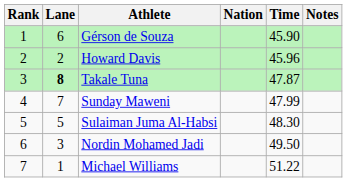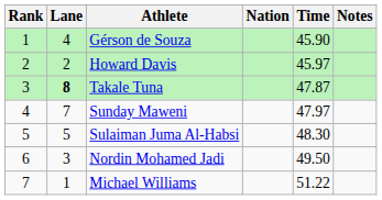 <table class="wikitable sortable" style="text-align:center">
 <tr>
 <th>Rank</th>
 <th>Lane</th>
 <th>Athlete</th>
 <th>Nation</th>
 <th>Time</th>
 <th>Notes</th>
 </tr>
 <tr style="background:#bbf3bb;">
 <td>1</td>
-<td>6</td>
+<td>4</td>
 <td align=left><a href='#'>Gérson de Souza</a></td>
 <td align=left></td>
 <td>45.90</td>
 <td></td>
 </tr>
 <tr style="background:#bbf3bb;">
 <td>2</td>
 <td>2</td>
 <td align=left><a href='#'>Howard Davis</a></td>
 <td align=left></td>
-<td>45.96</td>
+<td>45.97</td>
 <td></td>
 </tr>
 <tr style="background:#bbf3bb;">
 <td>3</td>
 <td><strong>8</strong></td>
 <td align=left><a href='#'>Takale Tuna</a></td>
 <td align=left></td>
 <td>47.87</td>
 <td></td>
 </tr>
 <tr>
 <td>4</td>
 <td>7</td>
 <td align=left><a href='#'>Sunday Maweni</a></td>
 <td align=left></td>
-<td>47.99</td>
+<td>47.97</td>
 <td></td>
 </tr>
 <tr>
 <td>5</td>
 <td>5</td>
 <td align=left><a href='#'>Sulaiman Juma Al-Habsi</a></td>
 <td align=left></td>
 <td>48.30</td>
 <td></td>
 </tr>
 <tr>
 <td>6</td>
 <td>3</td>
 <td align=left><a href='#'>Nordin Mohamed Jadi</a></td>
 <td align=left></td>
 <td>49.50</td>
 <td></td>
 </tr>
 <tr>
 <td>7</td>
 <td>1</td>
 <td align=left><a href='#'>Michael Williams</a></td>
 <td align=left></td>
 <td>51.22</td>
 <td></td>
 </tr>
 </table>
